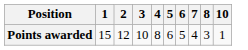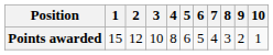 <table class="wikitable floatleft" style="text-align: center">
 <tr>
 <th scope="col">Position</th>
 <th scope="col">1</th>
 <th scope="col">2</th>
 <th scope="col">3</th>
 <th scope="col">4</th>
 <th scope="col">5</th>
 <th scope="col">6</th>
 <th scope="col">7</th>
 <th scope="col">8</th>
+<th scope="col">9</th>
 <th scope="col">10</th>
 </tr>
 <tr>
 <th scope="row">Points awarded</th>
 <td>15</td>
 <td>12</td>
 <td>10</td>
 <td>8</td>
 <td>6</td>
 <td>5</td>
 <td>4</td>
 <td>3</td>
+<td>2</td>
 <td>1</td>
 </tr>
 </table>
